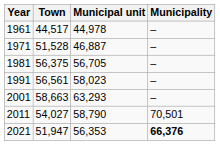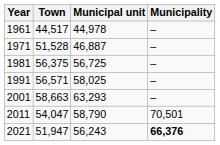 <table class=wikitable>
 <tr>
 <th>Year</th>
 <th>Town</th>
 <th>Municipal unit</th>
 <th>Municipality</th>
 </tr>
 <tr>
 <td>1961</td>
 <td>44,517</td>
 <td>44,978</td>
 <td>–</td>
 </tr>
 <tr>
 <td>1971</td>
 <td>51,528</td>
 <td>46,887</td>
 <td>–</td>
 </tr>
 <tr>
 <td>1981</td>
 <td>56,375</td>
-<td>56,705</td>
+<td>56,725</td>
 <td>–</td>
 </tr>
 <tr>
 <td>1991</td>
-<td>56,561</td>
-<td>58,023</td>
+<td>56,571</td>
+<td>58,025</td>
 <td>–</td>
 </tr>
 <tr>
 <td>2001</td>
 <td>58,663</td>
 <td>63,293</td>
 <td>–</td>
 </tr>
 <tr>
 <td>2011</td>
-<td>54,027</td>
+<td>54,047</td>
 <td>58,790</td>
 <td>70,501</td>
 </tr>
 <tr>
 <td>2021</td>
 <td>51,947</td>
-<td>56,353</td>
+<td>56,243</td>
 <td><strong>66,376</strong></td>
 </tr>
 </table>
